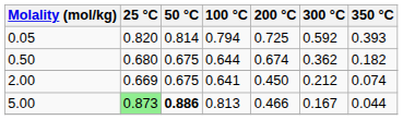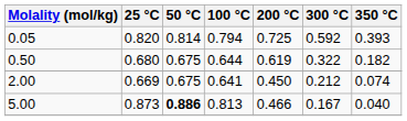 <table class="wikitable sortable">
 <tr>
 <th><a href='#'>Molality</a> (mol/kg)</th>
 <th>25 °C</th>
 <th>50 °C</th>
 <th>100 °C</th>
 <th>200 °C</th>
 <th>300 °C</th>
 <th>350 °C</th>
 </tr>
 <tr>
 <td>0.05</td>
 <td>0.820</td>
 <td>0.814</td>
 <td>0.794</td>
 <td>0.725</td>
 <td>0.592</td>
 <td>0.393</td>
 </tr>
 <tr>
 <td>0.50</td>
 <td>0.680</td>
 <td>0.675</td>
 <td>0.644</td>
-<td>0.674</td>
-<td>0.362</td>
+<td>0.619</td>
+<td>0.322</td>
 <td>0.182</td>
 </tr>
 <tr>
 </tr>
 <tr>
 <td>2.00</td>
 <td>0.669</td>
 <td>0.675</td>
 <td>0.641</td>
 <td>0.450</td>
 <td>0.212</td>
 <td>0.074</td>
 </tr>
 <tr>
 <td>5.00</td>
-<td style="background: lightgreen;">0.873</td>
+<td>0.873</td>
 <td><strong>0.886</strong></td>
 <td>0.813</td>
 <td>0.466</td>
 <td>0.167</td>
-<td>0.044</td>
+<td>0.040</td>
 </tr>
 <tr>
 </tr>
 </table>
